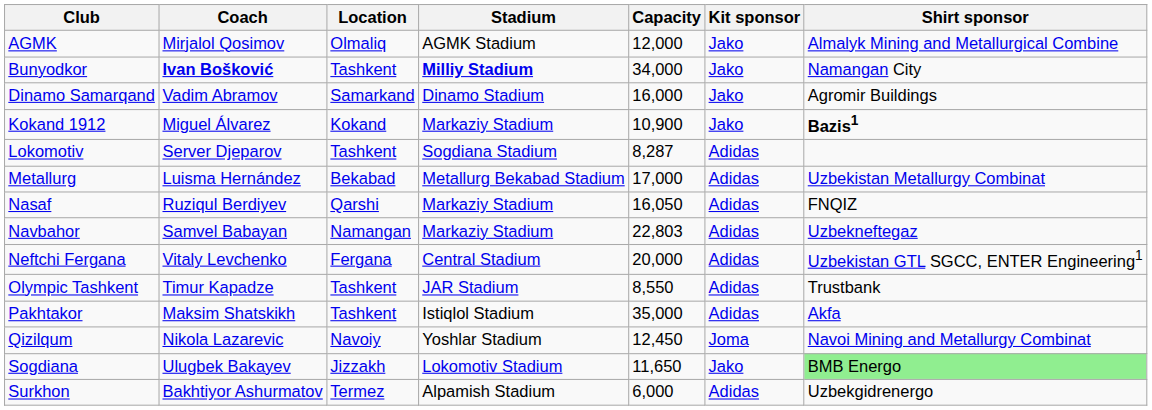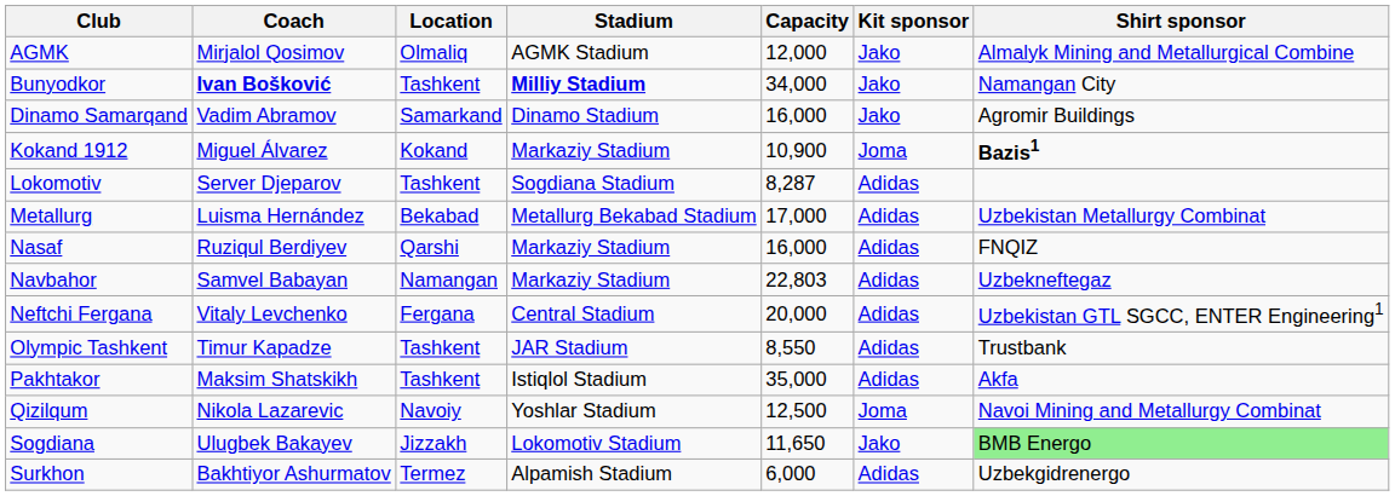 <table class="wikitable sortable" style="text-align: left;">
 <tr>
 <th>Club</th>
 <th>Coach</th>
 <th>Location</th>
 <th>Stadium</th>
 <th>Capacity</th>
 <th>Kit sponsor</th>
 <th>Shirt sponsor</th>
 </tr>
 <tr>
 <td><a href='#'>AGMK</a></td>
 <td> <a href='#'>Mirjalol Qosimov</a></td>
 <td><a href='#'>Olmaliq</a></td>
 <td>AGMK Stadium</td>
 <td>12,000</td>
 <td> <a href='#'>Jako</a></td>
 <td><a href='#'>Almalyk Mining and Metallurgical Combine</a></td>
 </tr>
 <tr>
 <td><a href='#'>Bunyodkor</a></td>
 <td><strong> <a href='#'>Ivan Bošković</a></strong></td>
 <td><a href='#'>Tashkent</a></td>
 <td><strong><a href='#'>Milliy Stadium</a></strong></td>
 <td>34,000</td>
 <td> <a href='#'>Jako</a></td>
 <td><a href='#'>Namangan</a> City</td>
 </tr>
 <tr>
 <td><a href='#'>Dinamo Samarqand</a></td>
 <td> <a href='#'>Vadim Abramov</a></td>
 <td><a href='#'>Samarkand</a></td>
 <td><a href='#'>Dinamo Stadium</a></td>
 <td>16,000</td>
 <td> <a href='#'>Jako</a></td>
 <td>Agromir Buildings</td>
 </tr>
 <tr>
 <td><a href='#'>Kokand 1912</a></td>
 <td> <a href='#'>Miguel Álvarez</a></td>
 <td><a href='#'>Kokand</a></td>
 <td><a href='#'>Markaziy Stadium</a></td>
 <td>10,900</td>
-<td> <a href='#'>Jako</a></td>
+<td> <a href='#'>Joma</a></td>
 <td><strong>Bazis<sup>1</sup></strong></td>
 </tr>
 <tr>
 <td><a href='#'>Lokomotiv</a></td>
 <td> <a href='#'>Server Djeparov</a></td>
 <td><a href='#'>Tashkent</a></td>
 <td><a href='#'>Sogdiana Stadium</a></td>
 <td>8,287</td>
 <td> <a href='#'>Adidas</a></td>
 <td></td>
 </tr>
 <tr>
 <td><a href='#'>Metallurg</a></td>
 <td> <a href='#'>Luisma Hernández</a></td>
 <td><a href='#'>Bekabad</a></td>
 <td><a href='#'>Metallurg Bekabad Stadium</a></td>
 <td>17,000</td>
 <td> <a href='#'>Adidas</a></td>
 <td><a href='#'>Uzbekistan Metallurgy Combinat</a></td>
 </tr>
 <tr>
 <td><a href='#'>Nasaf</a></td>
 <td> <a href='#'>Ruziqul Berdiyev</a></td>
 <td><a href='#'>Qarshi</a></td>
 <td><a href='#'>Markaziy Stadium</a></td>
-<td>16,050</td>
+<td>16,000</td>
 <td> <a href='#'>Adidas</a></td>
 <td>FNQIZ</td>
 </tr>
 <tr>
 <td><a href='#'>Navbahor</a></td>
 <td> <a href='#'>Samvel Babayan</a></td>
 <td><a href='#'>Namangan</a></td>
 <td><a href='#'>Markaziy Stadium</a></td>
 <td>22,803</td>
 <td> <a href='#'>Adidas</a></td>
 <td><a href='#'>Uzbekneftegaz</a></td>
 </tr>
 <tr>
 <td><a href='#'>Neftchi Fergana</a></td>
 <td> <a href='#'>Vitaly Levchenko</a></td>
 <td><a href='#'>Fergana</a></td>
 <td><a href='#'>Central Stadium</a></td>
 <td>20,000</td>
 <td> <a href='#'>Adidas</a></td>
 <td><a href='#'>Uzbekistan GTL</a> SGCC, ENTER Engineering<sup>1</sup></td>
 </tr>
 <tr>
 <td><a href='#'>Olympic Tashkent</a></td>
 <td> <a href='#'>Timur Kapadze</a></td>
 <td><a href='#'>Tashkent</a></td>
 <td><a href='#'>JAR Stadium</a></td>
 <td>8,550</td>
 <td> <a href='#'>Adidas</a></td>
 <td>Trustbank</td>
 </tr>
 <tr>
 <td><a href='#'>Pakhtakor</a></td>
 <td> <a href='#'>Maksim Shatskikh</a></td>
 <td><a href='#'>Tashkent</a></td>
 <td>Istiqlol Stadium</td>
 <td>35,000</td>
 <td> <a href='#'>Adidas</a></td>
 <td><a href='#'>Akfa</a></td>
 </tr>
 <tr>
 <td><a href='#'>Qizilqum</a></td>
 <td> <a href='#'>Nikola Lazarevic</a></td>
 <td><a href='#'>Navoiy</a></td>
 <td>Yoshlar Stadium</td>
-<td>12,450</td>
+<td>12,500</td>
 <td> <a href='#'>Joma</a></td>
 <td><a href='#'>Navoi Mining and Metallurgy Combinat</a></td>
 </tr>
 <tr>
 <td><a href='#'>Sogdiana</a></td>
 <td> <a href='#'>Ulugbek Bakayev</a></td>
 <td><a href='#'>Jizzakh</a></td>
 <td><a href='#'>Lokomotiv Stadium</a></td>
 <td>11,650</td>
 <td> <a href='#'>Jako</a></td>
 <td style="background: lightgreen;">BMB Energo</td>
 </tr>
 <tr>
 <td><a href='#'>Surkhon</a></td>
 <td> <a href='#'>Bakhtiyor Ashurmatov</a></td>
 <td><a href='#'>Termez</a></td>
 <td>Alpamish Stadium</td>
 <td>6,000</td>
 <td> <a href='#'>Adidas</a></td>
 <td>Uzbekgidrenergo</td>
 </tr>
 </table>
